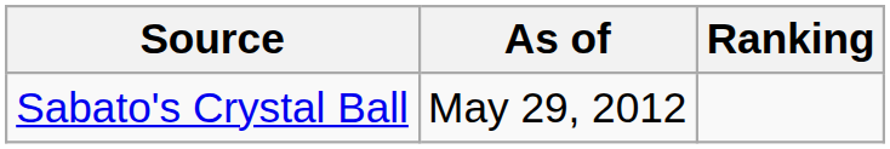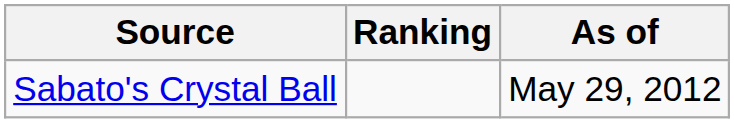 <table class="wikitable" style="text-align:center">
 <tr>
 <th>Source</th>
+<th>Ranking</th>
 <th>As of</th>
-<th>Ranking</th>
 </tr>
 <tr>
 <td><a href='#'>Sabato's Crystal Ball</a></td>
+<td></td>
 <td>May 29, 2012</td>
-<td></td>
 </tr>
 </table>
